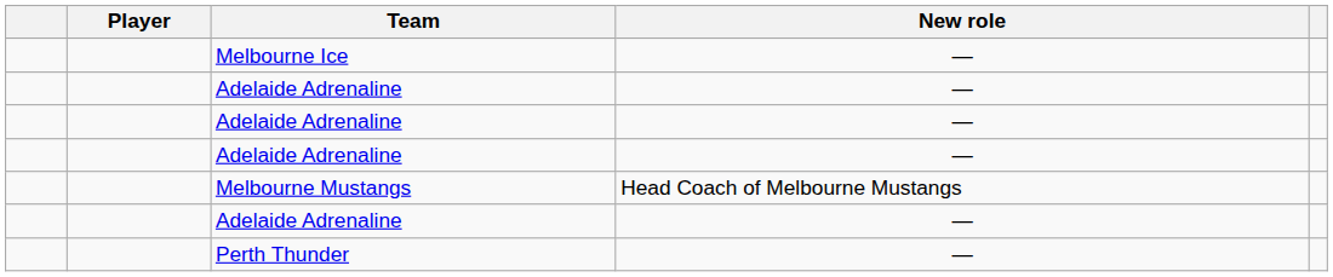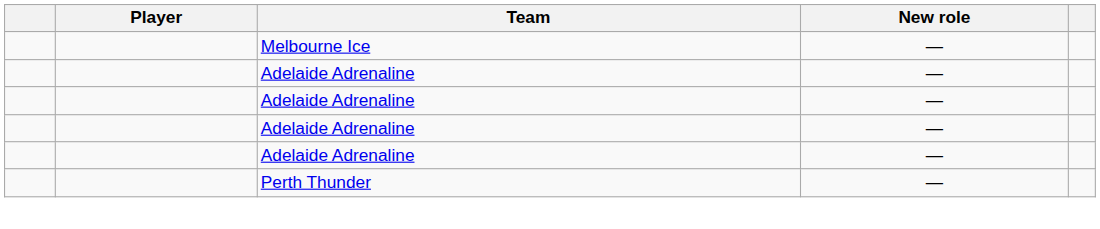 <table class="sortable wikitable" width=80% font-size=90%>
 <tr>
 <th width=40></th>
 <th>Player</th>
 <th>Team</th>
 <th>New role</th>
 <th class="unsortable"></th>
 </tr>
 <tr>
 <td align="center"></td>
 <td></td>
 <td><a href='#'>Melbourne Ice</a></td>
 <td align="center">—</td>
 <td></td>
 </tr>
 <tr>
 <td align="center"></td>
 <td></td>
 <td><a href='#'>Adelaide Adrenaline</a></td>
 <td align="center">—</td>
 <td></td>
 </tr>
 <tr>
 <td align="center"></td>
 <td></td>
 <td><a href='#'>Adelaide Adrenaline</a></td>
 <td align="center">—</td>
 <td></td>
 </tr>
 <tr>
 <td align="center"></td>
 <td></td>
 <td><a href='#'>Adelaide Adrenaline</a></td>
 <td align="center">—</td>
 <td></td>
 </tr>
 <tr>
 <td align="center"></td>
 <td></td>
-<td><a href='#'>Melbourne Mustangs</a></td>
-<td>Head Coach of Melbourne Mustangs</td>
-<td></td>
-</tr>
-<tr>
-<td align="center"></td>
-<td></td>
 <td><a href='#'>Adelaide Adrenaline</a></td>
 <td align="center">—</td>
 <td></td>
 </tr>
 <tr>
 <td align="center"></td>
 <td></td>
 <td><a href='#'>Perth Thunder</a></td>
 <td align="center">—</td>
 <td></td>
 </tr>
 </table>
